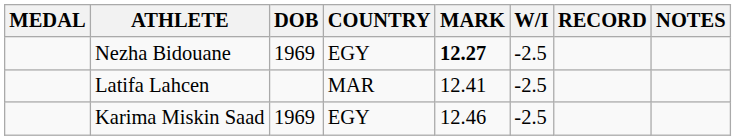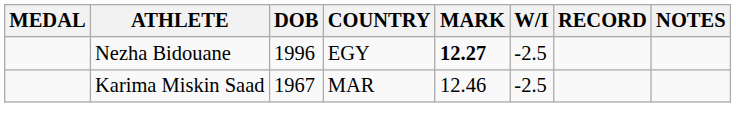 <table class="wikitable">
 <tr>
 <th>MEDAL</th>
 <th>ATHLETE</th>
 <th>DOB</th>
 <th>COUNTRY</th>
 <th>MARK</th>
 <th>W/I</th>
 <th>RECORD</th>
 <th>NOTES</th>
 </tr>
 <tr>
 <td></td>
 <td>Nezha Bidouane</td>
-<td>1969</td>
+<td>1996</td>
 <td>EGY</td>
 <td><strong>12.27</strong></td>
 <td>-2.5</td>
 <td></td>
 <td></td>
 </tr>
 <tr>
 <td></td>
-<td>Latifa Lahcen</td>
-<td></td>
+<td>Karima Miskin Saad</td>
+<td>1967</td>
 <td>MAR</td>
-<td>12.41</td>
-<td>-2.5</td>
-<td></td>
-<td></td>
-</tr>
-<tr>
-<td></td>
-<td>Karima Miskin Saad</td>
-<td>1969</td>
-<td>EGY</td>
 <td>12.46</td>
 <td>-2.5</td>
 <td></td>
 <td></td>
 </tr>
 </table>
